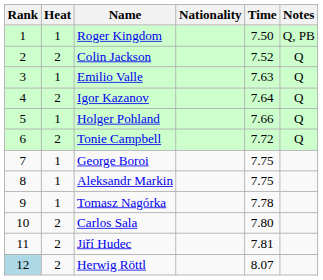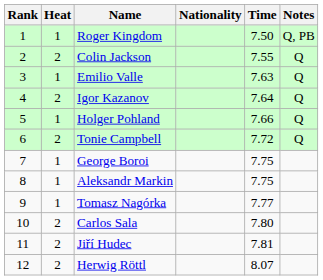 <table class="wikitable sortable" style="text-align:center">
 <tr>
 <th>Rank</th>
 <th>Heat</th>
 <th>Name</th>
 <th>Nationality</th>
 <th>Time</th>
 <th>Notes</th>
 </tr>
 <tr bgcolor=ccffcc>
 <td>1</td>
 <td>1</td>
 <td align="left"><a href='#'>Roger Kingdom</a></td>
 <td align=left></td>
 <td>7.50</td>
 <td>Q, PB</td>
 </tr>
 <tr bgcolor=ccffcc>
 <td>2</td>
 <td>2</td>
 <td align="left"><a href='#'>Colin Jackson</a></td>
 <td align=left></td>
-<td>7.52</td>
+<td>7.55</td>
 <td>Q</td>
 </tr>
 <tr bgcolor=ccffcc>
 <td>3</td>
 <td>1</td>
 <td align="left"><a href='#'>Emilio Valle</a></td>
 <td align=left></td>
 <td>7.63</td>
 <td>Q</td>
 </tr>
 <tr bgcolor=ccffcc>
 <td>4</td>
 <td>2</td>
 <td align="left"><a href='#'>Igor Kazanov</a></td>
 <td align=left></td>
 <td>7.64</td>
 <td>Q</td>
 </tr>
 <tr bgcolor=ccffcc>
 <td>5</td>
 <td>1</td>
 <td align="left"><a href='#'>Holger Pohland</a></td>
 <td align=left></td>
 <td>7.66</td>
 <td>Q</td>
 </tr>
 <tr bgcolor=ccffcc>
 <td>6</td>
 <td>2</td>
 <td align="left"><a href='#'>Tonie Campbell</a></td>
 <td align=left></td>
 <td>7.72</td>
 <td>Q</td>
 </tr>
 <tr>
 <td>7</td>
 <td>1</td>
 <td align="left"><a href='#'>George Boroi</a></td>
 <td align=left></td>
 <td>7.75</td>
 <td></td>
 </tr>
 <tr>
 <td>8</td>
 <td>1</td>
 <td align="left"><a href='#'>Aleksandr Markin</a></td>
 <td align=left></td>
 <td>7.75</td>
 <td></td>
 </tr>
 <tr>
 <td>9</td>
 <td>1</td>
 <td align="left"><a href='#'>Tomasz Nagórka</a></td>
 <td align=left></td>
-<td>7.78</td>
+<td>7.77</td>
 <td></td>
 </tr>
 <tr>
 <td>10</td>
 <td>2</td>
 <td align="left"><a href='#'>Carlos Sala</a></td>
 <td align=left></td>
 <td>7.80</td>
 <td></td>
 </tr>
 <tr>
 <td>11</td>
 <td>2</td>
 <td align="left"><a href='#'>Jiří Hudec</a></td>
 <td align=left></td>
 <td>7.81</td>
 <td></td>
 </tr>
 <tr>
-<td style="background: lightblue;">12</td>
+<td>12</td>
 <td>2</td>
 <td align="left"><a href='#'>Herwig Röttl</a></td>
 <td align=left></td>
 <td>8.07</td>
 <td></td>
 </tr>
 </table>
